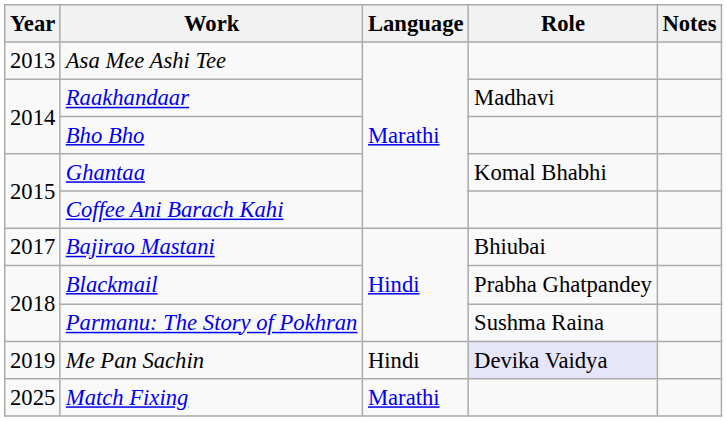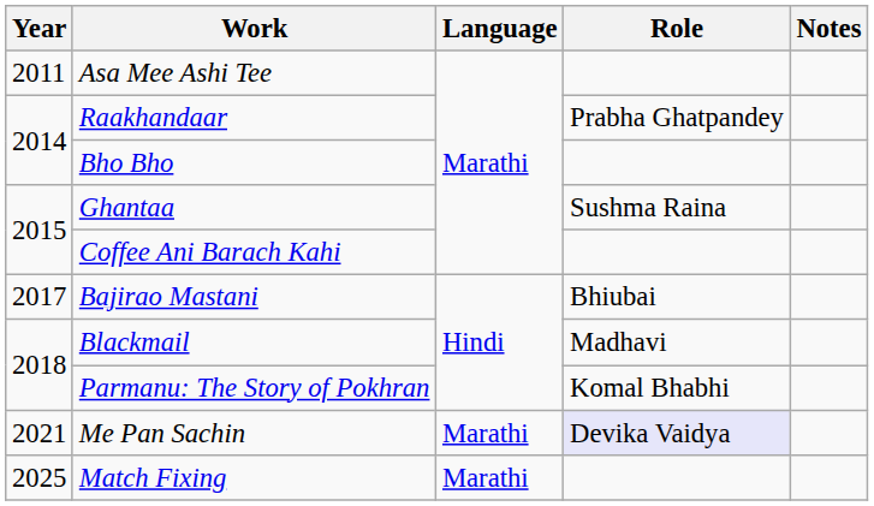 <table class="wikitable" style="font-size: 95%;">
 <tr>
 <th>Year</th>
 <th>Work</th>
 <th>Language</th>
 <th>Role</th>
 <th>Notes</th>
 </tr>
 <tr>
-<td>2013</td>
+<td>2011</td>
 <td><em>Asa Mee Ashi Tee</em></td>
 <td rowspan="5"><a href='#'>Marathi</a></td>
 <td></td>
 <td></td>
 </tr>
 <tr>
 <td rowspan="2">2014</td>
 <td><em><a href='#'>Raakhandaar</a></em></td>
-<td>Madhavi</td>
+<td>Prabha Ghatpandey</td>
 <td></td>
 </tr>
 <tr>
 <td><em><a href='#'>Bho Bho</a></em></td>
 <td></td>
 <td></td>
 </tr>
 <tr>
 <td rowspan="2">2015</td>
 <td><em><a href='#'>Ghantaa</a></em></td>
-<td>Komal Bhabhi</td>
+<td>Sushma Raina</td>
 <td></td>
 </tr>
 <tr>
 <td><em><a href='#'>Coffee Ani Barach Kahi</a></em></td>
 <td></td>
 <td></td>
 </tr>
 <tr>
 <td>2017</td>
 <td><em><a href='#'>Bajirao Mastani</a></em></td>
 <td rowspan="3"><a href='#'>Hindi</a></td>
 <td>Bhiubai</td>
 <td></td>
 </tr>
 <tr>
 <td rowspan="2">2018</td>
 <td><em><a href='#'>Blackmail</a></em></td>
-<td>Prabha Ghatpandey</td>
+<td>Madhavi</td>
 <td></td>
 </tr>
 <tr>
 <td><em><a href='#'>Parmanu: The Story of Pokhran</a></em></td>
-<td>Sushma Raina</td>
+<td>Komal Bhabhi</td>
 <td></td>
 </tr>
 <tr>
-<td>2019</td>
+<td>2021</td>
 <td><em>Me Pan Sachin</em></td>
-<td>Hindi</td>
+<td><a href='#'>Marathi</a></td>
 <td style="background: lavender;">Devika Vaidya</td>
 <td></td>
 </tr>
 <tr>
 <td>2025</td>
 <td><em><a href='#'>Match Fixing</a></em></td>
 <td><a href='#'>Marathi</a></td>
 <td></td>
 <td></td>
 </tr>
 </table>
